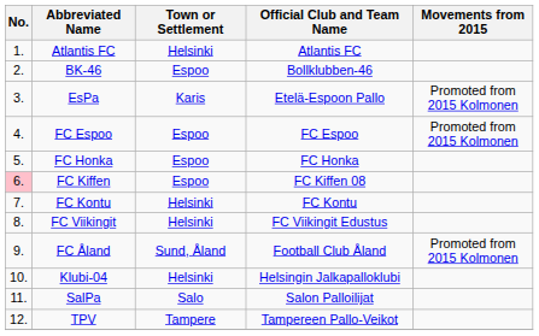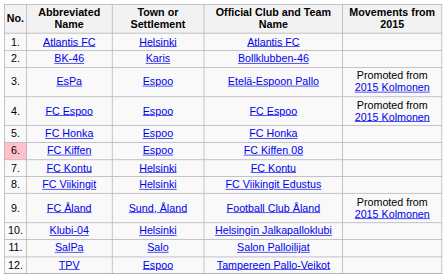 <table class="wikitable sortable" style="text-align: center;">
 <tr>
 <th width=20>No.</th>
 <th width=120>Abbreviated Name</th>
 <th width=130>Town or Settlement</th>
 <th width=200>Official Club and Team Name</th>
 <th width=140>Movements from 2015</th>
 </tr>
 <tr>
 <td>1.</td>
 <td><a href='#'>Atlantis FC</a></td>
 <td><a href='#'>Helsinki</a></td>
 <td><a href='#'>Atlantis FC</a></td>
 <td></td>
 </tr>
 <tr>
 <td>2.</td>
 <td><a href='#'>BK-46</a></td>
-<td><a href='#'>Espoo</a></td>
+<td><a href='#'>Karis</a></td>
 <td><a href='#'>Bollklubben-46</a></td>
 <td></td>
 </tr>
 <tr>
 <td>3.</td>
 <td><a href='#'>EsPa</a></td>
-<td><a href='#'>Karis</a></td>
+<td><a href='#'>Espoo</a></td>
 <td><a href='#'>Etelä-Espoon Pallo</a></td>
 <td>Promoted from <a href='#'>2015 Kolmonen</a></td>
 </tr>
 <tr>
 <td>4.</td>
 <td><a href='#'>FC Espoo</a></td>
 <td><a href='#'>Espoo</a></td>
 <td><a href='#'>FC Espoo</a></td>
 <td>Promoted from <a href='#'>2015 Kolmonen</a></td>
 </tr>
 <tr>
 <td>5.</td>
 <td><a href='#'>FC Honka</a></td>
 <td><a href='#'>Espoo</a></td>
 <td><a href='#'>FC Honka</a></td>
 <td></td>
 </tr>
 <tr>
 <td style="background: pink;">6.</td>
 <td><a href='#'>FC Kiffen</a></td>
 <td><a href='#'>Espoo</a></td>
 <td><a href='#'>FC Kiffen 08</a></td>
 <td></td>
 </tr>
 <tr>
 <td>7.</td>
 <td><a href='#'>FC Kontu</a></td>
 <td><a href='#'>Helsinki</a></td>
 <td><a href='#'>FC Kontu</a></td>
 <td></td>
 </tr>
 <tr>
 <td>8.</td>
 <td><a href='#'>FC Viikingit</a></td>
 <td><a href='#'>Helsinki</a></td>
 <td><a href='#'>FC Viikingit Edustus</a></td>
 <td></td>
 </tr>
 <tr>
 <td>9.</td>
 <td><a href='#'>FC Åland</a></td>
 <td><a href='#'>Sund, Åland</a></td>
 <td><a href='#'>Football Club Åland</a></td>
 <td>Promoted from <a href='#'>2015 Kolmonen</a></td>
 </tr>
 <tr>
 <td>10.</td>
 <td><a href='#'>Klubi-04</a></td>
 <td><a href='#'>Helsinki</a></td>
 <td><a href='#'>Helsingin Jalkapalloklubi</a></td>
 <td></td>
 </tr>
 <tr>
 <td>11.</td>
 <td><a href='#'>SalPa</a></td>
 <td><a href='#'>Salo</a></td>
 <td><a href='#'>Salon Palloilijat</a></td>
 <td></td>
 </tr>
 <tr>
 <td>12.</td>
 <td><a href='#'>TPV</a></td>
-<td><a href='#'>Tampere</a></td>
+<td><a href='#'>Espoo</a></td>
 <td><a href='#'>Tampereen Pallo-Veikot</a></td>
 <td></td>
 </tr>
 <tr>
 </tr>
 </table>
